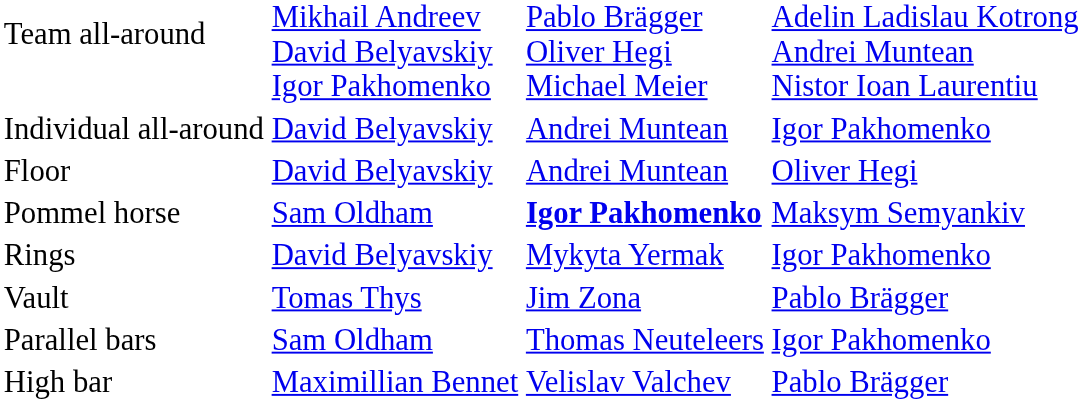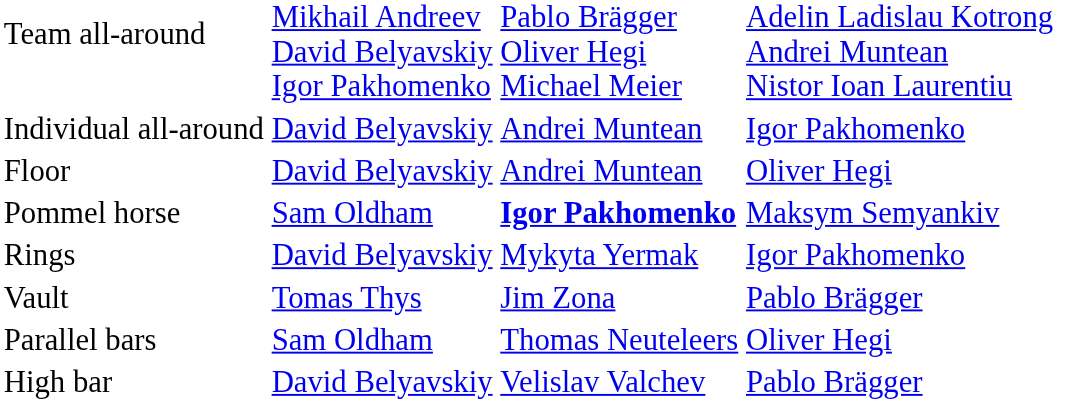 <table>
 <tr>
 <td>Team all-around</td>
 <td><br><a href='#'>Mikhail Andreev</a><br><a href='#'>David Belyavskiy</a><br><a href='#'>Igor Pakhomenko</a></td>
 <td><br><a href='#'>Pablo Brägger</a><br><a href='#'>Oliver Hegi</a><br><a href='#'>Michael Meier</a></td>
 <td><br><a href='#'>Adelin Ladislau Kotrong</a><br><a href='#'>Andrei Muntean</a><br><a href='#'>Nistor Ioan Laurentiu</a></td>
 </tr>
 <tr>
 <td>Individual all-around</td>
 <td><a href='#'>David Belyavskiy</a> <br> </td>
 <td><a href='#'>Andrei Muntean</a> <br> </td>
 <td><a href='#'>Igor Pakhomenko</a> <br> </td>
 </tr>
 <tr>
 <td>Floor</td>
 <td><a href='#'>David Belyavskiy</a> <br> </td>
 <td><a href='#'>Andrei Muntean</a> <br> </td>
 <td><a href='#'>Oliver Hegi</a> <br> </td>
 </tr>
 <tr>
 <td>Pommel horse</td>
 <td><a href='#'>Sam Oldham</a> <br> </td>
 <td><strong><a href='#'>Igor Pakhomenko</a> <br> </strong></td>
 <td><a href='#'>Maksym Semyankiv</a> <br> </td>
 </tr>
 <tr>
 <td>Rings</td>
 <td><a href='#'>David Belyavskiy</a> <br> </td>
 <td><a href='#'>Mykyta Yermak</a> <br> </td>
 <td><a href='#'>Igor Pakhomenko</a> <br> </td>
 </tr>
 <tr>
 <td>Vault</td>
 <td><a href='#'>Tomas Thys</a> <br> </td>
 <td><a href='#'>Jim Zona</a> <br> </td>
 <td><a href='#'>Pablo Brägger</a> <br> </td>
 </tr>
 <tr>
 <td>Parallel bars</td>
 <td><a href='#'>Sam Oldham</a> <br> </td>
 <td><a href='#'>Thomas Neuteleers</a> <br> </td>
-<td><a href='#'>Igor Pakhomenko</a> <br> </td>
+<td><a href='#'>Oliver Hegi</a> <br> </td>
 </tr>
 <tr>
 <td>High bar</td>
-<td><a href='#'>Maximillian Bennet</a> <br> </td>
+<td><a href='#'>David Belyavskiy</a> <br> </td>
 <td><a href='#'>Velislav Valchev</a> <br> </td>
 <td><a href='#'>Pablo Brägger</a> <br> </td>
 </tr>
 </table>
